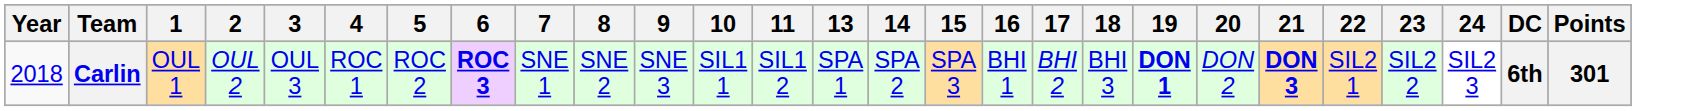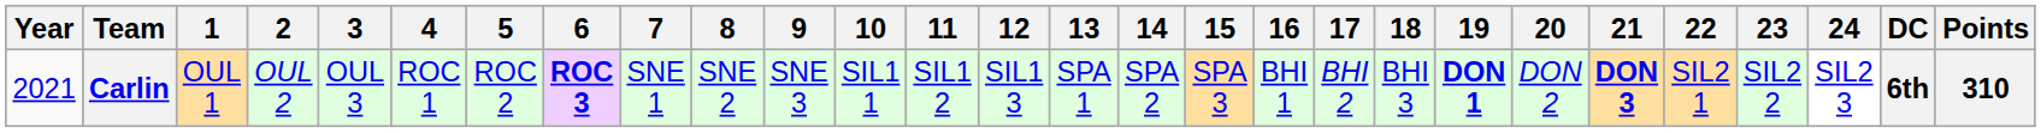 <table class="wikitable" style="text-align:center; font-size:85%">
 <tr>
 <th>Year</th>
 <th>Team</th>
 <th>1</th>
 <th>2</th>
 <th>3</th>
 <th>4</th>
 <th>5</th>
 <th>6</th>
 <th>7</th>
 <th>8</th>
 <th>9</th>
 <th>10</th>
 <th>11</th>
+<th>12</th>
 <th>13</th>
 <th>14</th>
 <th>15</th>
 <th>16</th>
 <th>17</th>
 <th>18</th>
 <th>19</th>
 <th>20</th>
 <th>21</th>
 <th>22</th>
 <th>23</th>
 <th>24</th>
 <th>DC</th>
 <th>Points</th>
 </tr>
 <tr>
-<td><a href='#'>2018</a></td>
+<td><a href='#'>2021</a></td>
 <th><a href='#'>Carlin</a></th>
 <td style="background:#FFDF9F;"><a href='#'>OUL<br>1</a><br></td>
 <td style="background:#DFFFDF;"><em><a href='#'>OUL<br>2</a></em><br></td>
 <td style="background:#DFFFDF;"><a href='#'>OUL<br>3</a><br></td>
 <td style="background:#DFFFDF;"><a href='#'>ROC<br>1</a><br></td>
 <td style="background:#DFFFDF;"><a href='#'>ROC<br>2</a><br></td>
 <td style="background:#EFCFFF;"><strong><a href='#'>ROC<br>3</a><br></strong></td>
 <td style="background:#DFFFDF;"><a href='#'>SNE<br>1</a><br></td>
 <td style="background:#DFFFDF;"><a href='#'>SNE<br>2</a><br></td>
 <td style="background:#DFFFDF;"><a href='#'>SNE<br>3</a><br></td>
 <td style="background:#DFFFDF;"><a href='#'>SIL1<br>1</a><br></td>
 <td style="background:#DFFFDF;"><a href='#'>SIL1<br>2</a><br></td>
+<td style="background:#DFFFDF;"><a href='#'>SIL1<br>3</a><br></td>
 <td style="background:#DFFFDF;"><a href='#'>SPA<br>1</a><br></td>
 <td style="background:#DFFFDF;"><a href='#'>SPA<br>2</a><br></td>
 <td style="background:#FFDF9F;"><a href='#'>SPA<br>3</a><br></td>
 <td style="background:#DFFFDF;"><a href='#'>BHI<br>1</a><br></td>
 <td style="background:#DFFFDF;"><em><a href='#'>BHI<br>2</a></em><br></td>
 <td style="background:#DFFFDF;"><a href='#'>BHI<br>3</a><br></td>
 <td style="background:#DFFFDF;"><strong><a href='#'>DON<br>1</a></strong><br></td>
 <td style="background:#DFFFDF;"><em><a href='#'>DON<br>2</a></em><br></td>
 <td style="background:#FFDF9F;"><strong><a href='#'>DON<br>3</a></strong><br></td>
 <td style="background:#FFDF9F;"><a href='#'>SIL2<br>1</a><br></td>
 <td style="background:#DFFFDF;"><a href='#'>SIL2<br>2</a><br></td>
 <td style="background:#FFFFFF;"><a href='#'>SIL2<br>3</a><br></td>
 <th>6th</th>
-<th>301</th>
+<th>310</th>
 </tr>
 </table>
